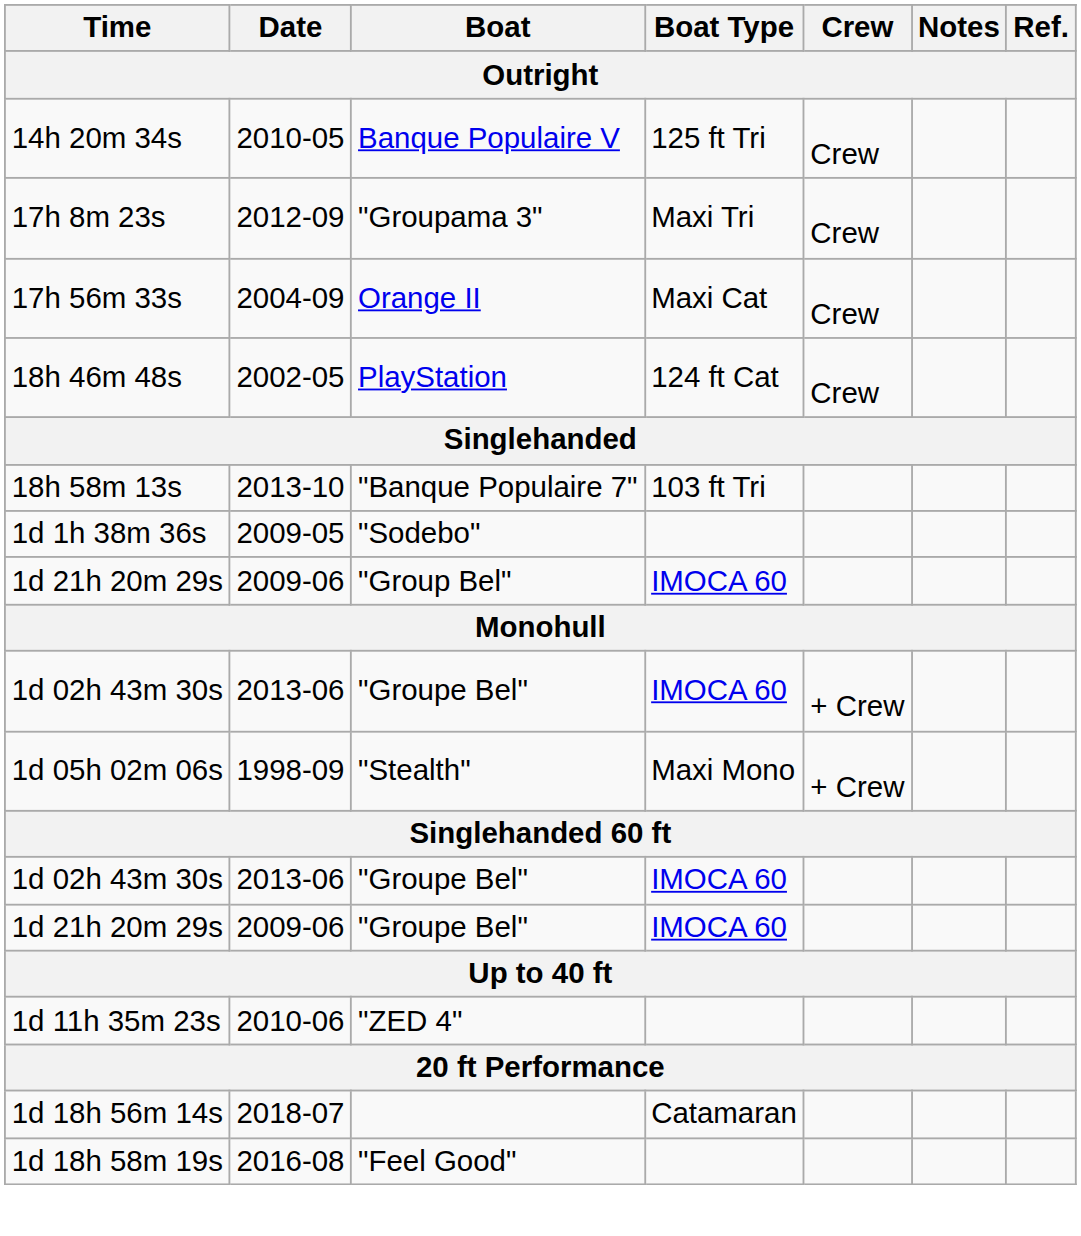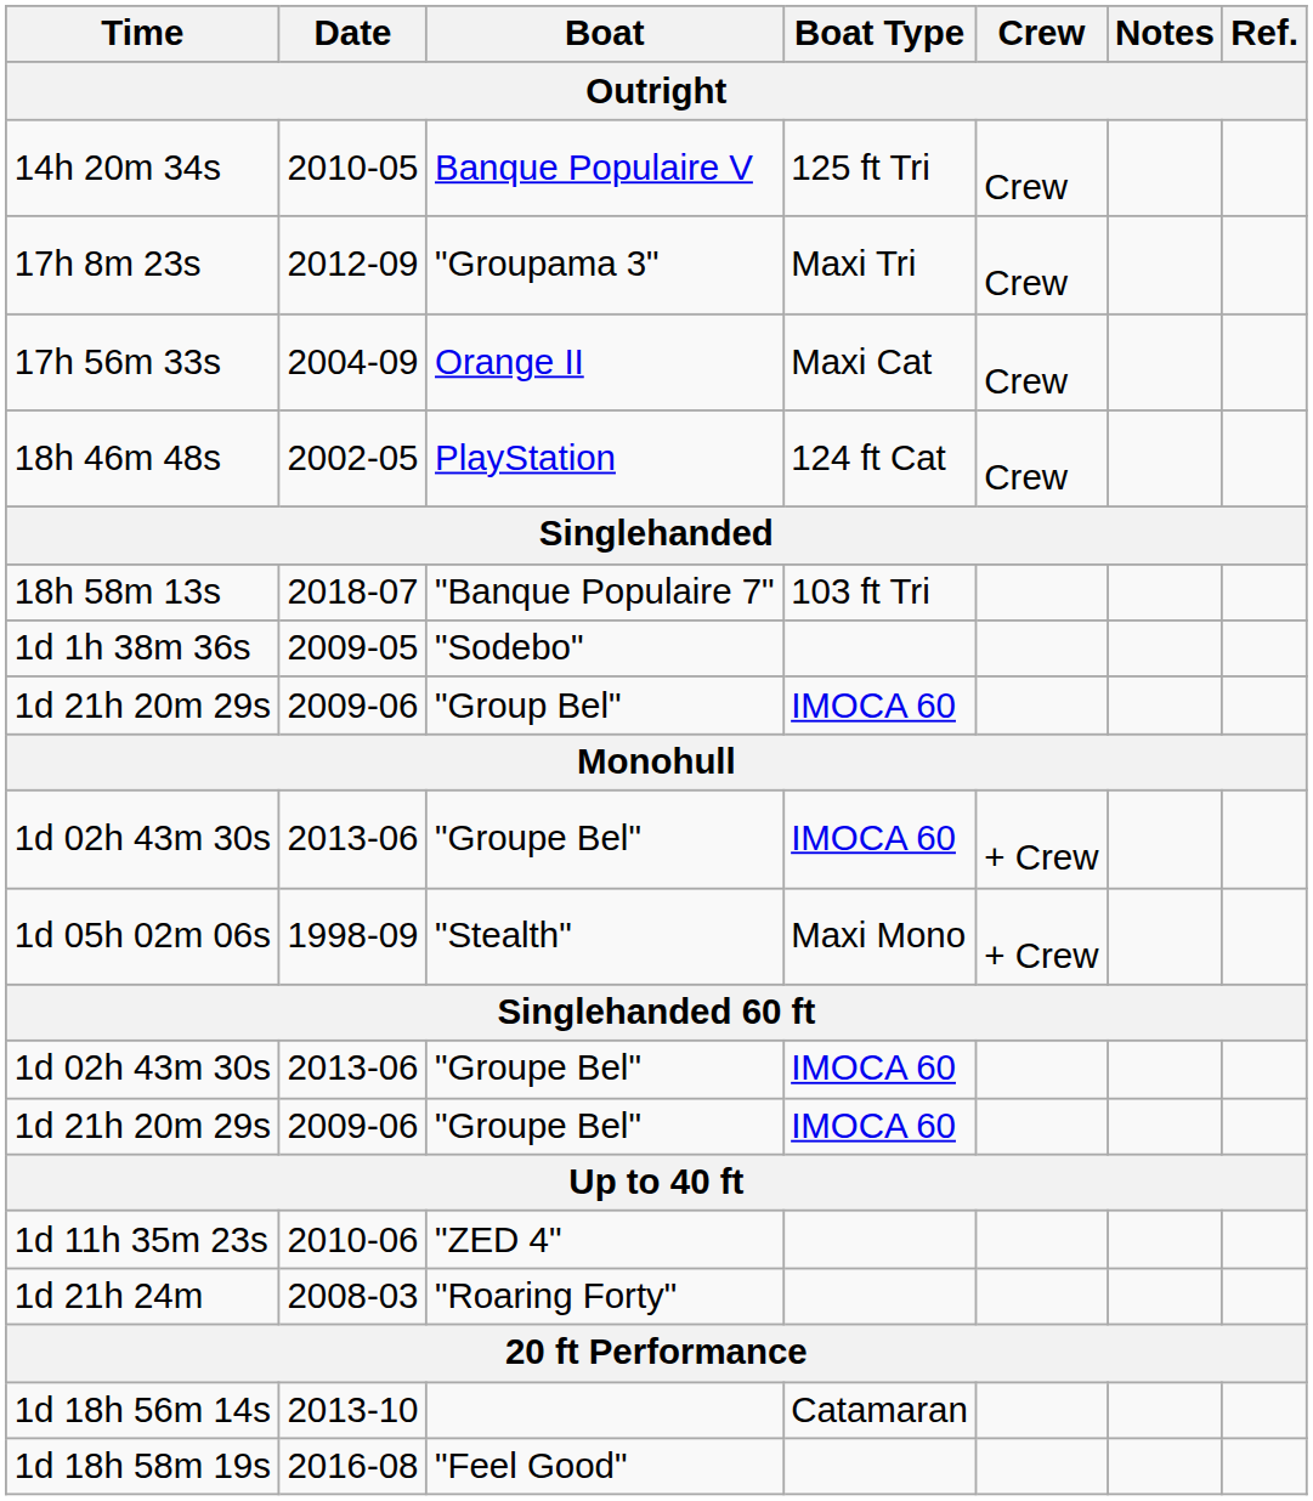 <table class="wikitable sortable">
 <tr>
 <th>Time</th>
 <th>Date</th>
 <th>Boat</th>
 <th>Boat Type</th>
 <th>Crew</th>
 <th>Notes</th>
 <th>Ref.</th>
 </tr>
 <tr>
 <th colspan=7>Outright</th>
 </tr>
 <tr>
 <td>14h 20m 34s</td>
 <td>2010-05</td>
 <td><a href='#'>Banque Populaire V</a></td>
 <td>125 ft Tri</td>
 <td><br>Crew</td>
 <td></td>
 <td></td>
 </tr>
 <tr>
 <td>17h 8m 23s</td>
 <td>2012-09</td>
 <td>"Groupama 3"</td>
 <td>Maxi Tri</td>
 <td><br>Crew</td>
 <td></td>
 <td></td>
 </tr>
 <tr>
 <td>17h 56m 33s</td>
 <td>2004-09</td>
 <td><a href='#'>Orange II</a></td>
 <td>Maxi Cat</td>
 <td><br>Crew</td>
 <td></td>
 <td></td>
 </tr>
 <tr>
 <td>18h 46m 48s</td>
 <td>2002-05</td>
 <td><a href='#'>PlayStation</a></td>
 <td>124 ft Cat</td>
 <td><br>Crew</td>
 <td></td>
 <td></td>
 </tr>
 <tr>
 <th colspan=7>Singlehanded</th>
 </tr>
 <tr>
 <td>18h 58m 13s</td>
-<td>2013-10</td>
+<td>2018-07</td>
 <td>"Banque Populaire 7"</td>
 <td>103 ft Tri</td>
 <td></td>
 <td></td>
 <td></td>
 </tr>
 <tr>
 <td>1d 1h 38m 36s</td>
 <td>2009-05</td>
 <td>"Sodebo"</td>
 <td></td>
 <td></td>
 <td></td>
 <td></td>
 </tr>
 <tr>
 <td>1d 21h 20m 29s</td>
 <td>2009-06</td>
 <td>"Group Bel"</td>
 <td><a href='#'>IMOCA 60</a></td>
 <td></td>
 <td></td>
 <td></td>
 </tr>
 <tr>
 <th colspan=7>Monohull</th>
 </tr>
 <tr>
 <td>1d 02h 43m 30s</td>
 <td>2013-06</td>
 <td>"Groupe Bel"</td>
 <td><a href='#'>IMOCA 60</a></td>
 <td><br>+ Crew</td>
 <td></td>
 <td></td>
 </tr>
 <tr>
 <td>1d 05h 02m 06s</td>
 <td>1998-09</td>
 <td>"Stealth"</td>
 <td>Maxi Mono</td>
 <td><br>+ Crew</td>
 <td></td>
 <td></td>
 </tr>
 <tr>
 <th colspan=7>Singlehanded 60 ft</th>
 </tr>
 <tr>
 <td>1d 02h 43m 30s</td>
 <td>2013-06</td>
 <td>"Groupe Bel"</td>
 <td><a href='#'>IMOCA 60</a></td>
 <td></td>
 <td></td>
 <td></td>
 </tr>
 <tr>
 <td>1d 21h 20m 29s</td>
 <td>2009-06</td>
 <td>"Groupe Bel"</td>
 <td><a href='#'>IMOCA 60</a></td>
 <td></td>
 <td></td>
 <td></td>
 </tr>
 <tr>
 <th colspan=7>Up to 40 ft</th>
 </tr>
 <tr>
 <td>1d 11h 35m 23s</td>
 <td>2010-06</td>
 <td>"ZED 4"</td>
 <td></td>
 <td></td>
 <td></td>
 <td></td>
 </tr>
 <tr>
+<td>1d 21h 24m</td>
+<td>2008-03</td>
+<td>"Roaring Forty"</td>
+<td></td>
+<td></td>
+<td></td>
+<td></td>
+</tr>
+<tr>
 <th colspan=7>20 ft Performance</th>
 </tr>
 <tr>
 <td>1d 18h 56m 14s</td>
-<td>2018-07</td>
+<td>2013-10</td>
 <td></td>
 <td>Catamaran</td>
 <td> <br> </td>
 <td></td>
 <td></td>
 </tr>
 <tr>
 <td>1d 18h 58m 19s</td>
 <td>2016-08</td>
 <td>"Feel Good"</td>
 <td></td>
 <td> <br> </td>
 <td></td>
 <td></td>
 </tr>
 </table>
